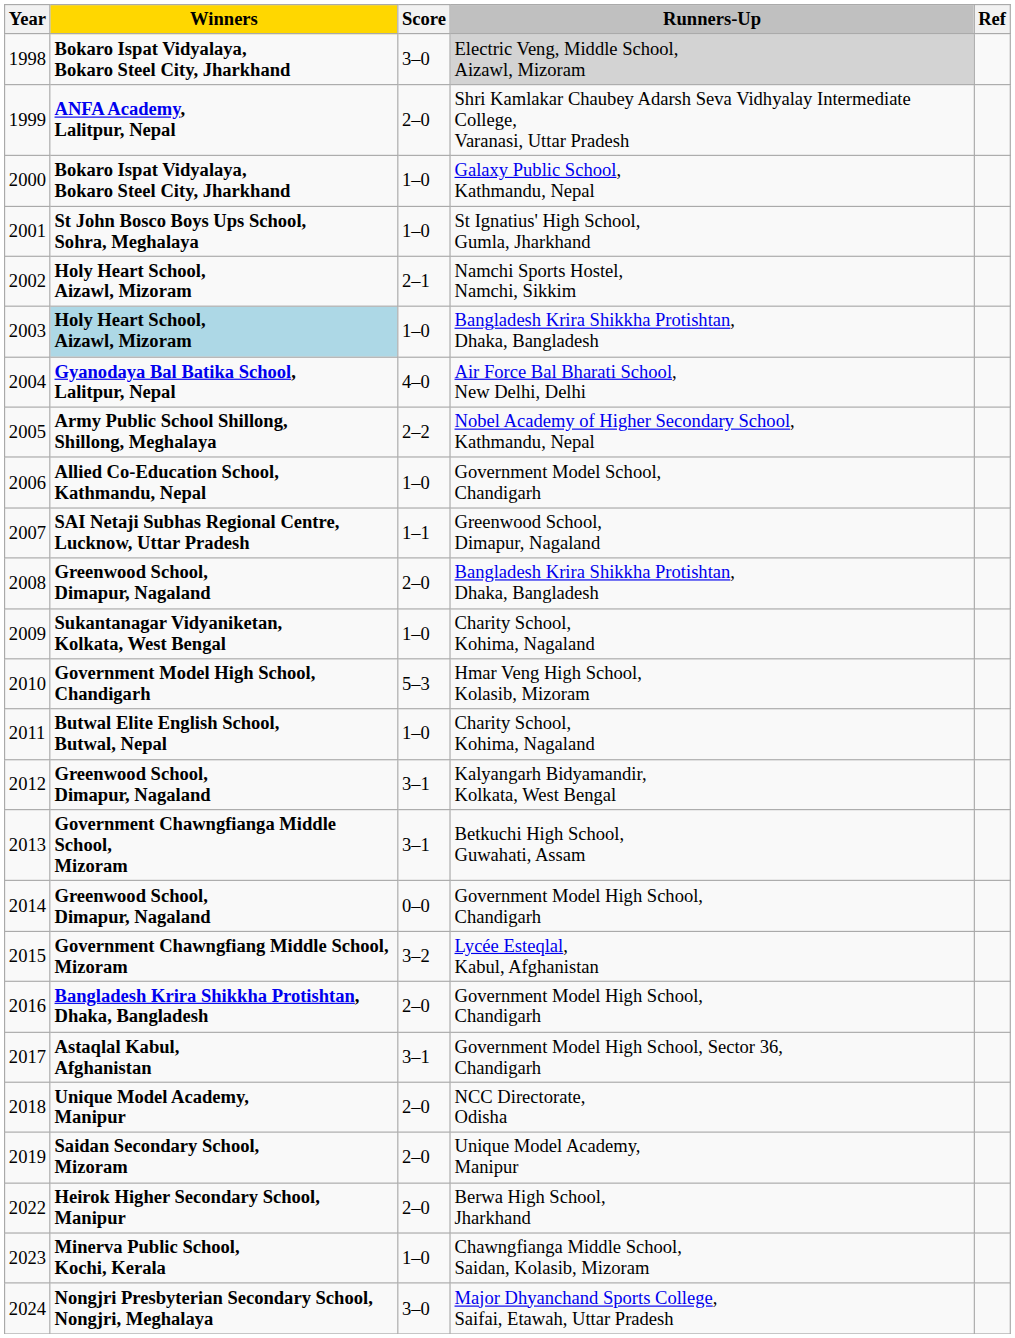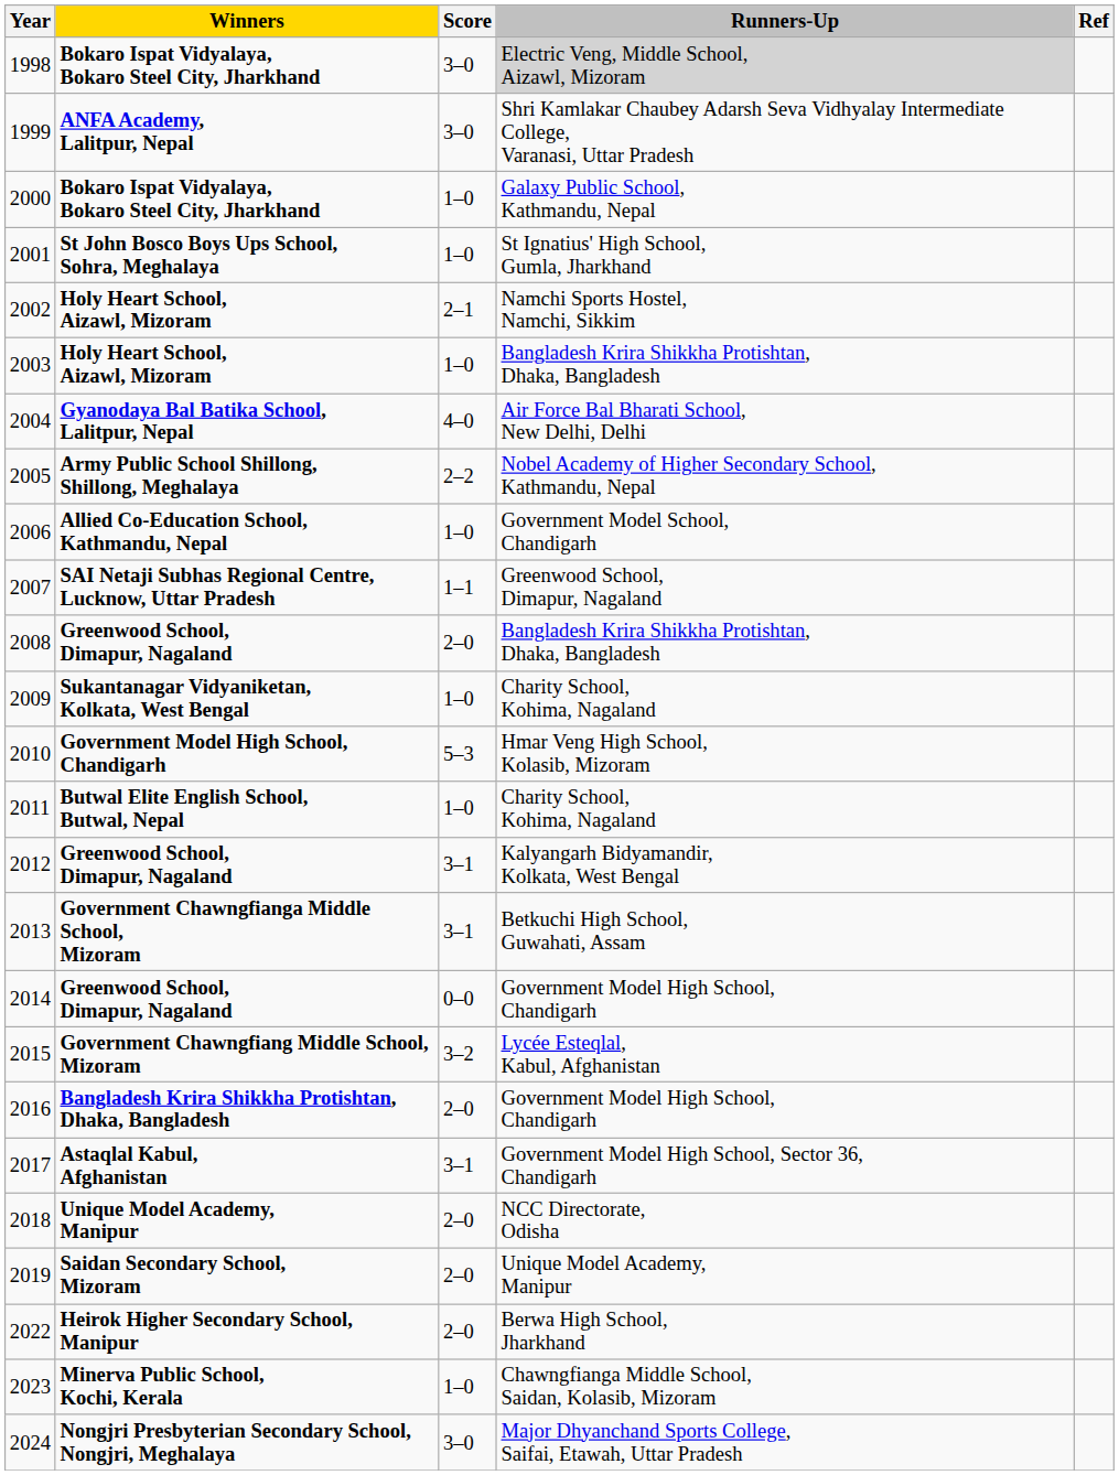 <table class="wikitable sortable">
 <tr>
 <th>Year</th>
 <th style="background:gold">Winners</th>
 <th>Score</th>
 <th style="background:silver">Runners-Up</th>
 <th>Ref</th>
 </tr>
 <tr>
 <td>1998</td>
 <td><strong>Bokaro Ispat Vidyalaya,<br>Bokaro Steel City, Jharkhand</strong></td>
 <td>3–0</td>
 <td style="background: lightgrey;">Electric Veng, Middle School,<br>Aizawl, Mizoram</td>
 <td></td>
 </tr>
 <tr>
 <td>1999</td>
 <td> <strong><a href='#'>ANFA Academy</a>,<br>Lalitpur, Nepal</strong></td>
-<td>2–0</td>
+<td>3–0</td>
 <td>Shri Kamlakar Chaubey Adarsh Seva Vidhyalay Intermediate College,<br>Varanasi, Uttar Pradesh</td>
 <td></td>
 </tr>
 <tr>
 <td>2000</td>
 <td><strong>Bokaro Ispat Vidyalaya,<br>Bokaro Steel City, Jharkhand</strong></td>
 <td>1–0</td>
 <td> <a href='#'>Galaxy Public School</a>,<br>Kathmandu, Nepal</td>
 <td></td>
 </tr>
 <tr>
 <td>2001</td>
 <td><strong>St John Bosco Boys Ups School,<br>Sohra, Meghalaya</strong></td>
 <td>1–0</td>
 <td>St Ignatius' High School,<br>Gumla, Jharkhand</td>
 <td></td>
 </tr>
 <tr>
 <td>2002</td>
 <td><strong>Holy Heart School,<br>Aizawl, Mizoram</strong></td>
 <td>2–1</td>
 <td>Namchi Sports Hostel,<br>Namchi, Sikkim</td>
 <td></td>
 </tr>
 <tr>
 <td>2003</td>
-<td style="background: lightblue;"><strong>Holy Heart School,<br>Aizawl, Mizoram</strong></td>
+<td><strong>Holy Heart School,<br>Aizawl, Mizoram</strong></td>
 <td>1–0</td>
 <td> <a href='#'>Bangladesh Krira Shikkha Protishtan</a>,<br>Dhaka, Bangladesh</td>
 <td></td>
 </tr>
 <tr>
 <td>2004</td>
 <td> <strong><a href='#'>Gyanodaya Bal Batika School</a>,<br>Lalitpur, Nepal</strong></td>
 <td>4–0</td>
 <td><a href='#'>Air Force Bal Bharati School</a>,<br>New Delhi, Delhi</td>
 <td></td>
 </tr>
 <tr>
 <td>2005</td>
 <td><strong>Army Public School Shillong,<br>Shillong, Meghalaya</strong></td>
 <td>2–2 <br></td>
 <td> <a href='#'>Nobel Academy of Higher Secondary School</a>,<br>Kathmandu, Nepal</td>
 <td></td>
 </tr>
 <tr>
 <td>2006</td>
 <td> <strong>Allied Co-Education School,<br>Kathmandu, Nepal</strong></td>
 <td>1–0</td>
 <td>Government Model School,<br>Chandigarh</td>
 <td></td>
 </tr>
 <tr>
 <td>2007</td>
 <td><strong>SAI Netaji Subhas Regional Centre,<br>Lucknow, Uttar Pradesh</strong></td>
 <td>1–1 <br></td>
 <td>Greenwood School,<br>Dimapur, Nagaland</td>
 <td></td>
 </tr>
 <tr>
 <td>2008</td>
 <td><strong>Greenwood School,<br>Dimapur, Nagaland</strong></td>
 <td>2–0</td>
 <td> <a href='#'>Bangladesh Krira Shikkha Protishtan</a>,<br>Dhaka, Bangladesh</td>
 <td></td>
 </tr>
 <tr>
 <td>2009</td>
 <td><strong>Sukantanagar Vidyaniketan,<br>Kolkata, West Bengal</strong></td>
 <td>1–0</td>
 <td>Charity School,<br>Kohima, Nagaland</td>
 <td></td>
 </tr>
 <tr>
 <td>2010</td>
 <td><strong>Government Model High School,<br>Chandigarh</strong></td>
 <td>5–3</td>
 <td>Hmar Veng High School,<br>Kolasib, Mizoram</td>
 <td></td>
 </tr>
 <tr>
 <td>2011</td>
 <td> <strong>Butwal Elite English School,<br>Butwal, Nepal</strong></td>
 <td>1–0</td>
 <td>Charity School,<br>Kohima, Nagaland</td>
 <td></td>
 </tr>
 <tr>
 <td>2012</td>
 <td><strong>Greenwood School,<br>Dimapur, Nagaland</strong></td>
 <td>3–1</td>
 <td>Kalyangarh Bidyamandir,<br>Kolkata, West Bengal</td>
 <td></td>
 </tr>
 <tr>
 <td>2013</td>
 <td><strong>Government Chawngfianga Middle School,<br>Mizoram</strong></td>
 <td>3–1</td>
 <td>Betkuchi High School,<br>Guwahati, Assam</td>
 <td></td>
 </tr>
 <tr>
 <td>2014</td>
 <td><strong>Greenwood School,<br>Dimapur, Nagaland</strong></td>
 <td>0–0<br></td>
 <td>Government Model High School,<br>Chandigarh</td>
 <td></td>
 </tr>
 <tr>
 <td>2015</td>
 <td><strong>Government Chawngfiang Middle School,<br>Mizoram</strong></td>
 <td>3–2 </td>
 <td> <a href='#'>Lycée Esteqlal</a>,<br>Kabul, Afghanistan</td>
 <td></td>
 </tr>
 <tr>
 <td>2016</td>
 <td> <strong><a href='#'>Bangladesh Krira Shikkha Protishtan</a>,<br>Dhaka, Bangladesh</strong></td>
 <td>2–0</td>
 <td>Government Model High School,<br>Chandigarh</td>
 <td></td>
 </tr>
 <tr>
 <td>2017</td>
 <td> <strong>Astaqlal Kabul,<br>Afghanistan</strong></td>
 <td>3–1</td>
 <td>Government Model High School, Sector 36,<br>Chandigarh</td>
 <td></td>
 </tr>
 <tr>
 <td>2018</td>
 <td><strong>Unique Model Academy,<br>Manipur</strong></td>
 <td>2–0</td>
 <td>NCC Directorate,<br>Odisha</td>
 <td></td>
 </tr>
 <tr>
 <td>2019</td>
 <td><strong>Saidan Secondary School,<br>Mizoram</strong></td>
 <td>2–0</td>
 <td>Unique Model Academy,<br>Manipur</td>
 <td></td>
 </tr>
 <tr>
 <td>2022</td>
 <td><strong>Heirok Higher Secondary School,<br>Manipur</strong></td>
 <td>2–0</td>
 <td>Berwa High School,<br>Jharkhand</td>
 <td></td>
 </tr>
 <tr>
 <td>2023</td>
 <td><strong>Minerva Public School,<br>Kochi, Kerala</strong></td>
 <td>1–0</td>
 <td>Chawngfianga Middle School,<br>Saidan, Kolasib, Mizoram</td>
 </tr>
 <tr>
 <td>2024</td>
 <td><strong>Nongjri Presbyterian Secondary School,<br>Nongjri, Meghalaya</strong></td>
 <td>3–0</td>
 <td><a href='#'>Major Dhyanchand Sports College</a>,<br>Saifai, Etawah, Uttar Pradesh</td>
 <td></td>
 </tr>
 </table>
